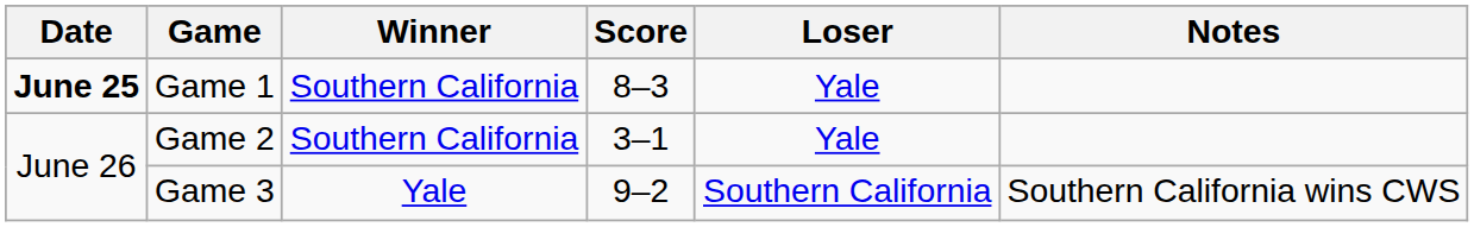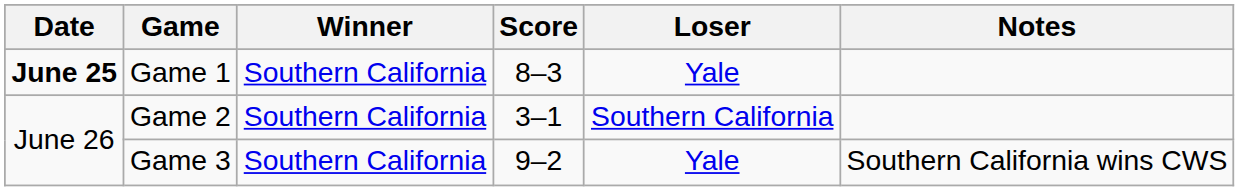 <table class="wikitable">
 <tr>
 <th>Date</th>
 <th>Game</th>
 <th>Winner</th>
 <th>Score</th>
 <th>Loser</th>
 <th>Notes</th>
 </tr>
 <tr align=center>
 <td><strong>June 25</strong></td>
 <td>Game 1</td>
 <td><a href='#'>Southern California</a></td>
 <td>8–3</td>
 <td><a href='#'>Yale</a></td>
 <td></td>
 </tr>
 <tr align=center>
 <td rowspan=2>June 26</td>
 <td>Game 2</td>
 <td><a href='#'>Southern California</a></td>
 <td>3–1</td>
-<td><a href='#'>Yale</a></td>
+<td><a href='#'>Southern California</a></td>
 <td></td>
 </tr>
 <tr align=center>
 <td>Game 3</td>
+<td><a href='#'>Southern California</a></td>
+<td>9–2</td>
 <td><a href='#'>Yale</a></td>
-<td>9–2</td>
-<td><a href='#'>Southern California</a></td>
 <td>Southern California wins CWS</td>
 </tr>
 </table>
